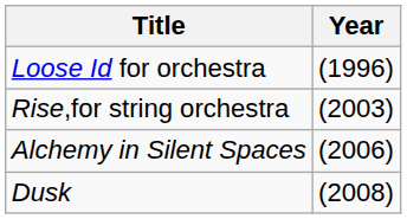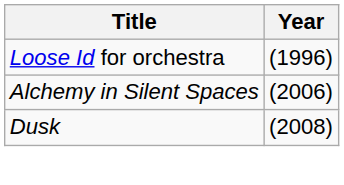 <table class="wikitable">
 <tr>
 <th>Title</th>
 <th>Year</th>
 </tr>
 <tr>
 <td><em><a href='#'>Loose Id</a></em> for orchestra</td>
 <td>(1996)</td>
 </tr>
 <tr>
-<td><em>Rise</em>,for string orchestra</td>
-<td>(2003)</td>
-</tr>
-<tr>
 <td><em>Alchemy in Silent Spaces</em></td>
 <td>(2006)</td>
 </tr>
 <tr>
 <td><em>Dusk</em></td>
 <td>(2008)</td>
 </tr>
 </table>
